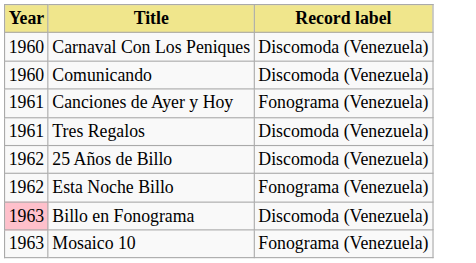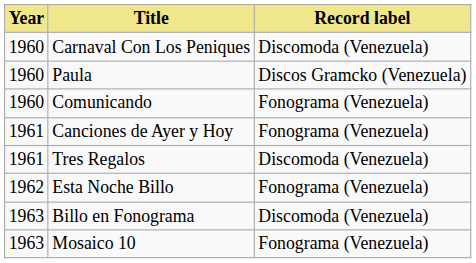 <table class="wikitable">
 <tr>
 <td style="background:Khaki; color:black" align=center><strong>Year</strong></td>
 <td style="background:Khaki; color:black" align=center><strong>Title</strong></td>
 <td style="background:Khaki; color:black" align=center><strong>Record label</strong></td>
 </tr>
 <tr>
 <td>1960</td>
 <td>Carnaval Con Los Peniques</td>
 <td>Discomoda (Venezuela)</td>
 </tr>
 <tr>
 <td>1960</td>
+<td>Paula</td>
+<td>Discos Gramcko (Venezuela)</td>
+</tr>
+<tr>
+<td>1960</td>
 <td>Comunicando</td>
-<td>Discomoda (Venezuela)</td>
+<td>Fonograma (Venezuela)</td>
 </tr>
 <tr>
 <td>1961</td>
 <td>Canciones de Ayer y Hoy</td>
 <td>Fonograma (Venezuela)</td>
 </tr>
 <tr>
 <td>1961</td>
 <td>Tres Regalos</td>
 <td>Discomoda (Venezuela)</td>
 </tr>
 <tr>
 <td>1962</td>
-<td>25 Años de Billo</td>
-<td>Discomoda (Venezuela)</td>
-</tr>
-<tr>
-<td>1962</td>
 <td>Esta Noche Billo</td>
 <td>Fonograma (Venezuela)</td>
 </tr>
 <tr>
-<td style="background: pink;">1963</td>
+<td>1963</td>
 <td>Billo en Fonograma</td>
 <td>Discomoda (Venezuela)</td>
 </tr>
 <tr>
 <td>1963</td>
 <td>Mosaico 10</td>
 <td>Fonograma (Venezuela)</td>
 </tr>
 </table>
